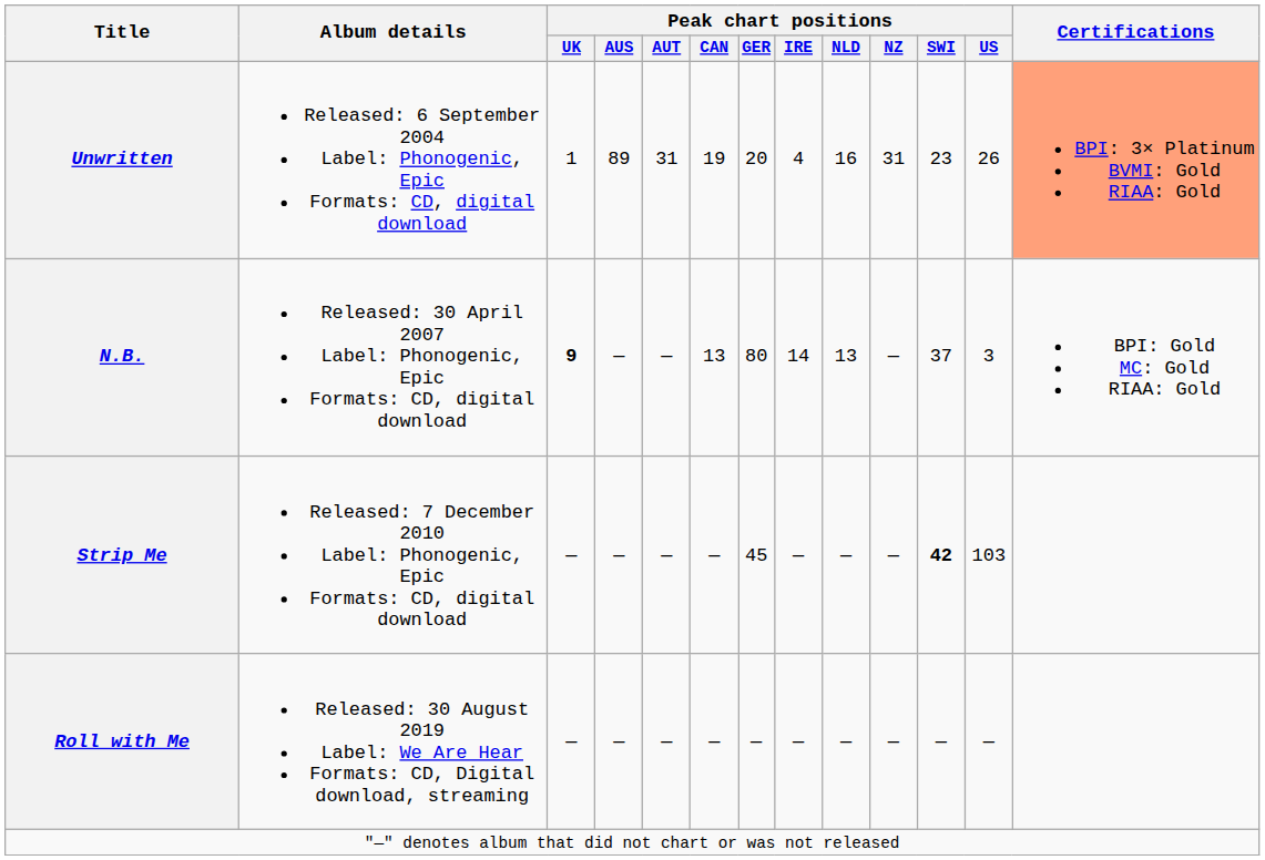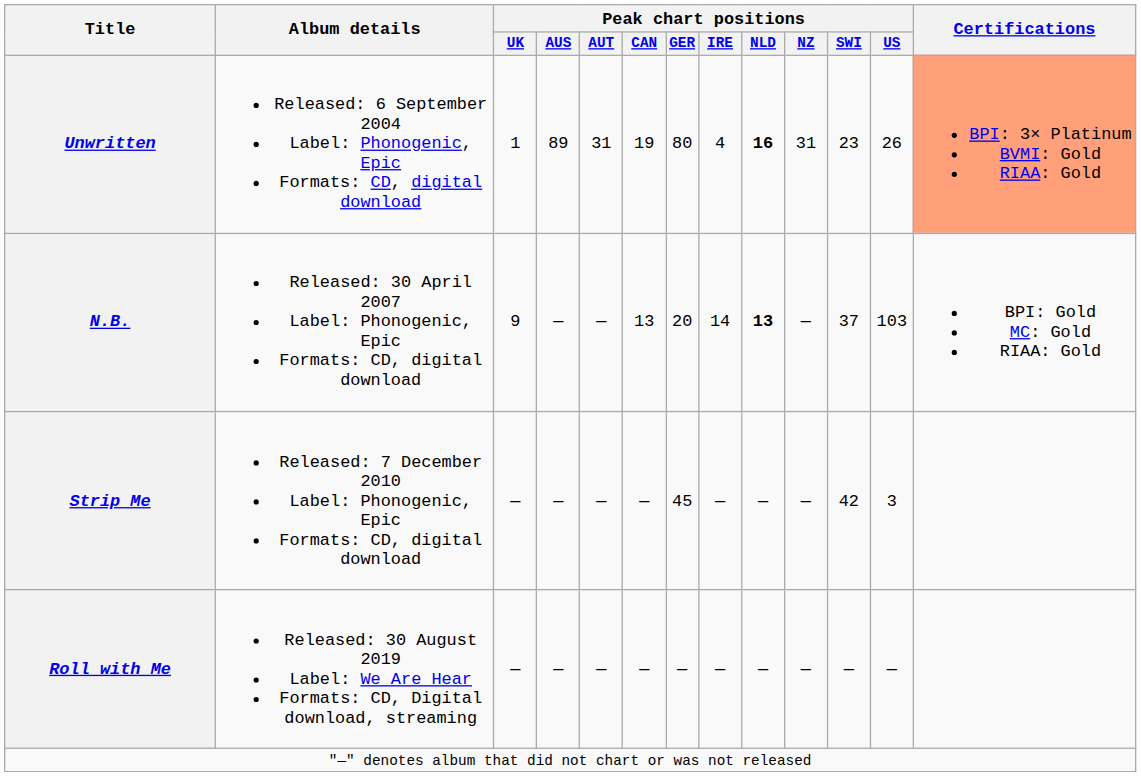 <table class="wikitable plainrowheaders" style="text-align:center;">
 <tr>
 <th scope="col" rowspan="2" style="width:12em;">Title</th>
 <th scope="col" rowspan="2" style="width:16em;">Album details</th>
 <th scope="col" colspan="10">Peak chart positions</th>
 <th scope="col" rowspan="2"><a href='#'>Certifications</a></th>
 </tr>
 <tr>
 <th scope="col" style="width:2.5em;font-size:85%;"><a href='#'>UK</a><br></th>
 <th scope="col" style="width:2.5em;font-size:85%;"><a href='#'>AUS</a><br></th>
 <th scope="col" style="width:2.5em;font-size:85%;"><a href='#'>AUT</a><br></th>
 <th scope="col" style="width:2.5em;font-size:85%;"><a href='#'>CAN</a><br></th>
 <th scope="col" style="width:2.5emm;font-size:85%;"><a href='#'>GER</a><br></th>
 <th scope="col" style="width:2.5em;font-size:85%;"><a href='#'>IRE</a><br></th>
 <th scope="col" style="width:2.5em;font-size:85%;"><a href='#'>NLD</a><br></th>
 <th scope="col" style="width:2.5em;font-size:85%;"><a href='#'>NZ</a><br></th>
 <th scope="col" style="width:2.5em;font-size:85%;"><a href='#'>SWI</a><br></th>
 <th scope="col" style="width:2.5em;font-size:85%;"><a href='#'>US</a><br></th>
 </tr>
 <tr>
 <th scope="row"><em><a href='#'>Unwritten</a></em></th>
 <td><br><ul><li>Released: 6 September 2004</li><li>Label: <a href='#'>Phonogenic</a>, <a href='#'>Epic</a></li><li>Formats: <a href='#'>CD</a>, <a href='#'>digital download</a></li></ul></td>
 <td>1</td>
 <td>89</td>
 <td>31</td>
 <td>19</td>
-<td>20</td>
+<td>80</td>
 <td>4</td>
-<td>16</td>
+<td><strong>16</strong></td>
 <td>31</td>
 <td>23</td>
 <td>26</td>
 <td style="background: lightsalmon;"><br><ul><li><a href='#'>BPI</a>: 3× Platinum</li><li><a href='#'>BVMI</a>: Gold</li><li><a href='#'>RIAA</a>: Gold</li></ul></td>
 </tr>
 <tr>
 <th scope="row"><em><a href='#'>N.B.</a></em><br></th>
 <td><br><ul><li>Released: 30 April 2007</li><li>Label: Phonogenic, Epic</li><li>Formats: CD, digital download</li></ul></td>
-<td><strong>9</strong></td>
+<td>9</td>
 <td>—</td>
 <td>—</td>
 <td>13</td>
-<td>80</td>
+<td>20</td>
 <td>14</td>
-<td>13</td>
+<td><strong>13</strong></td>
 <td>—</td>
 <td>37</td>
-<td>3</td>
+<td>103</td>
 <td><br><ul><li>BPI: Gold</li><li><a href='#'>MC</a>: Gold</li><li>RIAA: Gold</li></ul></td>
 </tr>
 <tr>
 <th scope="row"><em><a href='#'>Strip Me</a></em></th>
 <td><br><ul><li>Released: 7 December 2010</li><li>Label: Phonogenic, Epic</li><li>Formats: CD, digital download</li></ul></td>
 <td>—</td>
 <td>—</td>
 <td>—</td>
 <td>—</td>
 <td>45</td>
 <td>—</td>
 <td>—</td>
 <td>—</td>
-<td><strong>42</strong></td>
-<td>103</td>
+<td>42</td>
+<td>3</td>
 <td></td>
 </tr>
 <tr>
 <th scope="row"><em><a href='#'>Roll with Me</a></em></th>
 <td><br><ul><li>Released: 30 August 2019</li><li>Label: <a href='#'>We Are Hear</a></li><li>Formats: CD, Digital download, streaming</li></ul></td>
 <td>—</td>
 <td>—</td>
 <td>—</td>
 <td>—</td>
 <td>—</td>
 <td>—</td>
 <td>—</td>
 <td>—</td>
 <td>—</td>
 <td>—</td>
 <td></td>
 </tr>
 <tr>
 <td colspan="15" style="font-size:85%">"—" denotes album that did not chart or was not released</td>
 </tr>
 </table>
